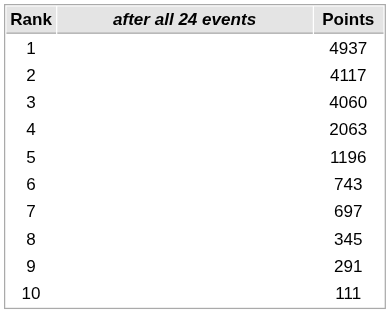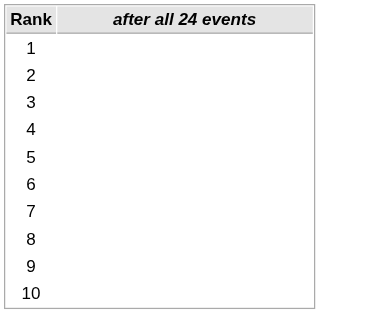 <table cellspacing="1" cellpadding="3" style="border:1px solid #AAAAAA;font-size:86%">
 <tr style="background-color: #E4E4E4;">
 <th style="border-bottom:1px solid #AAAAAA; width: 10px;">Rank</th>
 <th style="border-bottom:1px solid #AAAAAA; width: 200px;"><em>after all 24 events</em></th>
-<th style="border-bottom:1px solid #AAAAAA; width: 50px;">Points</th>
 </tr>
 <tr>
 <td align=center>1</td>
 <td><strong></strong></td>
-<td align=center>4937</td>
 </tr>
 <tr>
 <td align=center>2</td>
 <td></td>
-<td align=center>4117</td>
 </tr>
 <tr>
 <td align=center>3</td>
 <td></td>
-<td align=center>4060</td>
 </tr>
 <tr>
 <td align=center>4</td>
 <td></td>
-<td align=center>2063</td>
 </tr>
 <tr>
 <td align=center>5</td>
 <td></td>
-<td align=center>1196</td>
 </tr>
 <tr>
 <td align=center>6</td>
 <td></td>
-<td align=center>743</td>
 </tr>
 <tr>
 <td align=center>7</td>
 <td></td>
-<td align=center>697</td>
 </tr>
 <tr>
 <td align=center>8</td>
 <td></td>
-<td align=center>345</td>
 </tr>
 <tr>
 <td align=center>9</td>
 <td></td>
-<td align=center>291</td>
 </tr>
 <tr>
 <td align=center>10</td>
 <td></td>
-<td align=center>111</td>
 </tr>
 </table>
